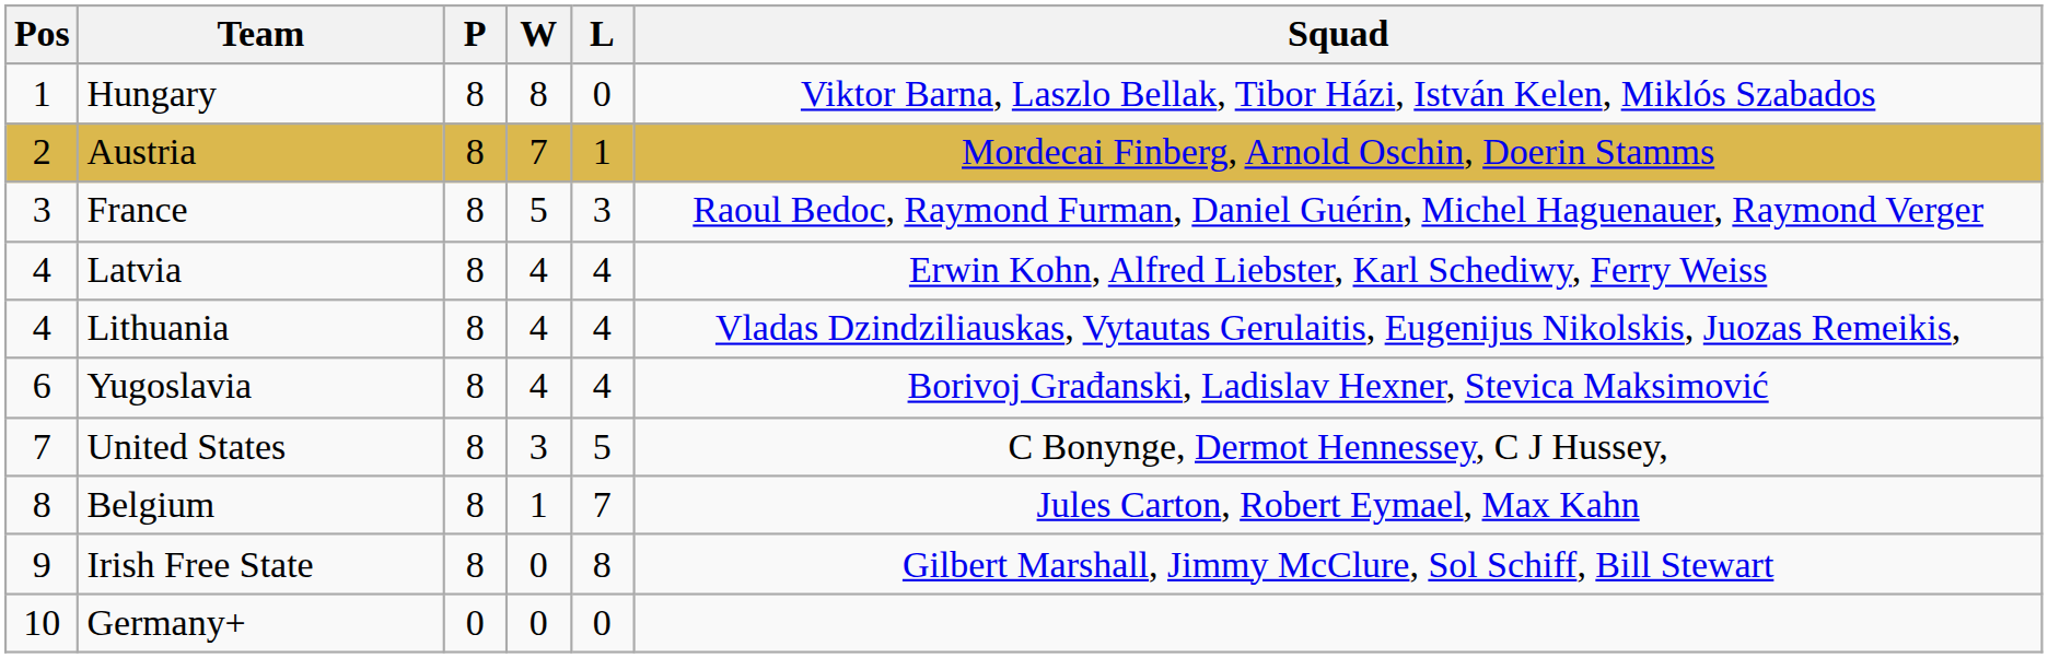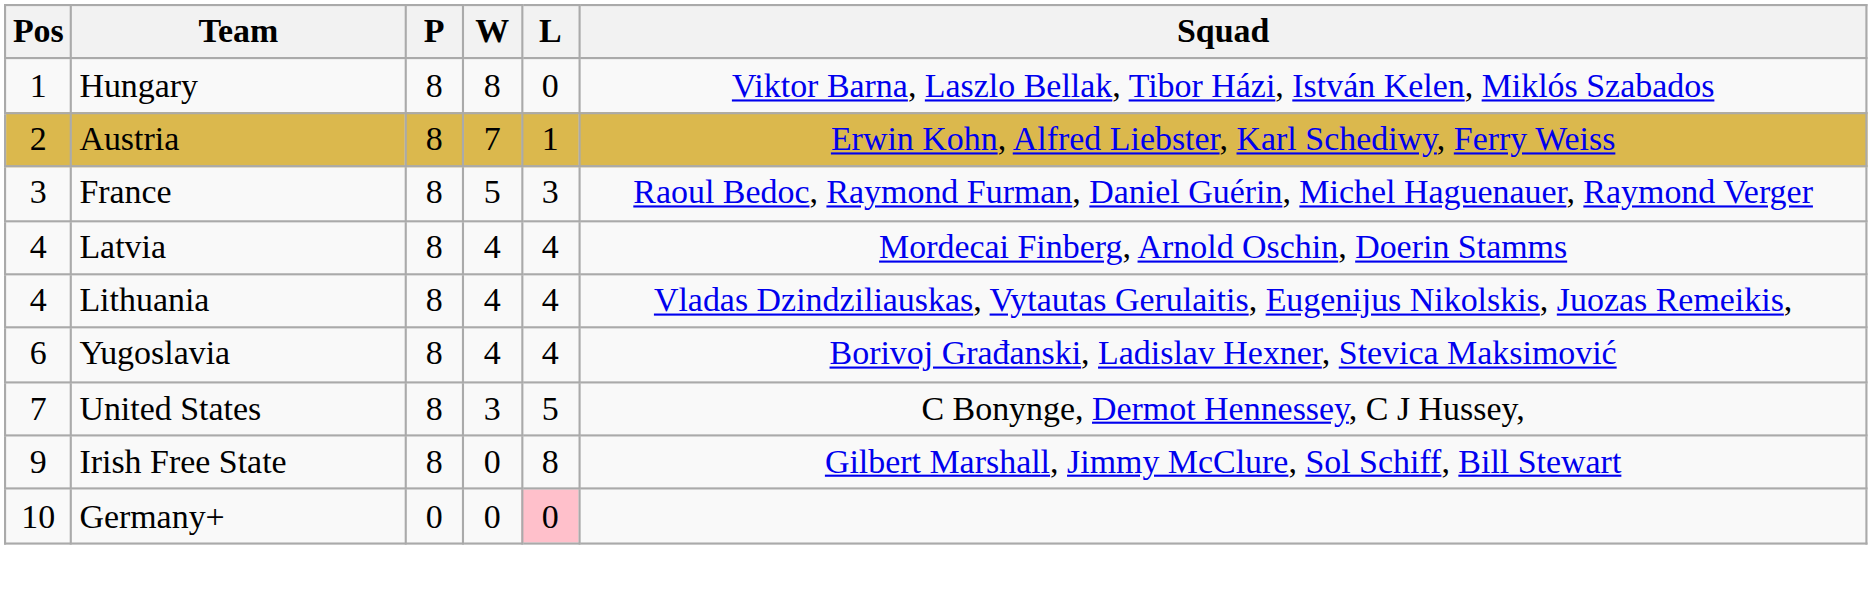 <table class="wikitable" style="font-size: 100%">
 <tr>
 <th width=15>Pos</th>
 <th width=150>Team</th>
 <th width=20>P</th>
 <th width=20>W</th>
 <th width=20>L</th>
 <th width=600>Squad</th>
 </tr>
 <tr align=center>
 <td>1</td>
 <td align="left"> Hungary</td>
 <td>8</td>
 <td>8</td>
 <td>0</td>
 <td><a href='#'>Viktor Barna</a>, <a href='#'>Laszlo Bellak</a>, <a href='#'>Tibor Házi</a>, <a href='#'>István Kelen</a>, <a href='#'>Miklós Szabados</a></td>
 </tr>
 <tr align=center style="background: #DBB84D;">
 <td>2</td>
 <td align="left"> Austria</td>
 <td>8</td>
 <td>7</td>
 <td>1</td>
-<td><a href='#'>Mordecai Finberg</a>, <a href='#'>Arnold Oschin</a>, <a href='#'>Doerin Stamms</a></td>
+<td><a href='#'>Erwin Kohn</a>, <a href='#'>Alfred Liebster</a>, <a href='#'>Karl Schediwy</a>, <a href='#'>Ferry Weiss</a></td>
 </tr>
 <tr align=center>
 <td>3</td>
 <td align="left"> France</td>
 <td>8</td>
 <td>5</td>
 <td>3</td>
 <td><a href='#'>Raoul Bedoc</a>, <a href='#'>Raymond Furman</a>, <a href='#'>Daniel Guérin</a>, <a href='#'>Michel Haguenauer</a>, <a href='#'>Raymond Verger</a></td>
 </tr>
 <tr align=center>
 <td>4</td>
 <td align="left"> Latvia</td>
 <td>8</td>
 <td>4</td>
 <td>4</td>
-<td><a href='#'>Erwin Kohn</a>, <a href='#'>Alfred Liebster</a>, <a href='#'>Karl Schediwy</a>, <a href='#'>Ferry Weiss</a></td>
+<td><a href='#'>Mordecai Finberg</a>, <a href='#'>Arnold Oschin</a>, <a href='#'>Doerin Stamms</a></td>
 </tr>
 <tr align=center>
 <td>4</td>
 <td align="left"> Lithuania</td>
 <td>8</td>
 <td>4</td>
 <td>4</td>
 <td><a href='#'>Vladas Dzindziliauskas</a>, <a href='#'>Vytautas Gerulaitis</a>, <a href='#'>Eugenijus Nikolskis</a>, <a href='#'>Juozas Remeikis</a>,</td>
 </tr>
 <tr align=center>
 <td>6</td>
 <td align="left"> Yugoslavia</td>
 <td>8</td>
 <td>4</td>
 <td>4</td>
 <td><a href='#'>Borivoj Građanski</a>, <a href='#'>Ladislav Hexner</a>, <a href='#'>Stevica Maksimović</a></td>
 </tr>
 <tr align=center>
 <td>7</td>
 <td align="left"> United States</td>
 <td>8</td>
 <td>3</td>
 <td>5</td>
 <td>C Bonynge, <a href='#'>Dermot Hennessey</a>, C J Hussey,</td>
 </tr>
 <tr align=center>
-<td>8</td>
-<td align="left"> Belgium</td>
-<td>8</td>
-<td>1</td>
-<td>7</td>
-<td><a href='#'>Jules Carton</a>, <a href='#'>Robert Eymael</a>, <a href='#'>Max Kahn</a></td>
-</tr>
-<tr align=center>
 <td>9</td>
 <td align="left"> Irish Free State</td>
 <td>8</td>
 <td>0</td>
 <td>8</td>
 <td><a href='#'>Gilbert Marshall</a>, <a href='#'>Jimmy McClure</a>, <a href='#'>Sol Schiff</a>, <a href='#'>Bill Stewart</a></td>
 </tr>
 <tr align=center>
 <td>10</td>
 <td align="left"> Germany+</td>
 <td>0</td>
 <td>0</td>
-<td>0</td>
+<td style="background: pink;">0</td>
 <td></td>
 </tr>
 </table>
